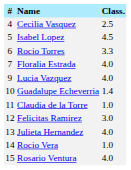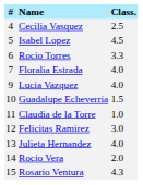 <table border=0 cellpadding=2 cellspacing=0  |- bgcolor=#F2F2F2 style="text-align:center; font-size:90%;">
 <tr bgcolor=#ADEBFD>
 <th>#</th>
 <th align=left>Name</th>
 <th align=left>Class.</th>
 </tr>
 <tr>
 <td>4</td>
 <td align=left><a href='#'>Cecilia Vasquez</a></td>
 <td align=left>2.5</td>
 </tr>
 <tr>
 <td>5</td>
 <td align=left><a href='#'>Isabel Lopez</a></td>
 <td align=left>4.5</td>
 </tr>
 <tr>
 <td>6</td>
 <td align=left><a href='#'>Rocio Torres</a></td>
 <td align=left>3.3</td>
 </tr>
 <tr>
 <td>7</td>
 <td align=left><a href='#'>Floralia Estrada</a></td>
 <td align=left>4.0</td>
 </tr>
 <tr>
 <td>9</td>
 <td align=left><a href='#'>Lucia Vazquez</a></td>
 <td align=left>4.0</td>
 </tr>
 <tr>
 <td>10</td>
 <td align=left><a href='#'>Guadalupe Echeverria</a></td>
-<td align=left>1.4</td>
+<td align=left>1.5</td>
 </tr>
 <tr>
 <td>11</td>
 <td align=left><a href='#'>Claudia de la Torre</a></td>
 <td align=left>1.0</td>
 </tr>
 <tr>
 <td>12</td>
 <td align=left><a href='#'>Felicitas Ramirez</a></td>
 <td align=left>3.0</td>
 </tr>
 <tr>
 <td>13</td>
 <td align=left><a href='#'>Julieta Hernandez</a></td>
 <td align=left>4.0</td>
 </tr>
 <tr>
 <td>14</td>
 <td align=left><a href='#'>Rocio Vera</a></td>
-<td align=left>1.0</td>
+<td align=left>2.0</td>
 </tr>
 <tr>
 <td>15</td>
 <td align=left><a href='#'>Rosario Ventura</a></td>
-<td align=left>4.0</td>
+<td align=left>4.3</td>
 </tr>
 </table>
